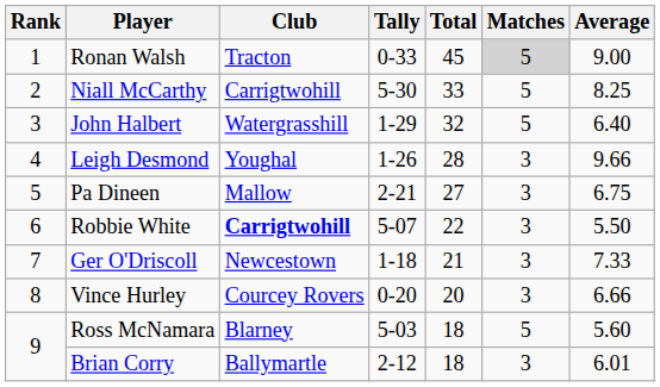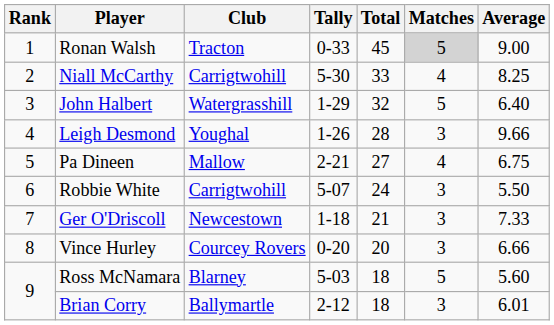 <table class="wikitable">
 <tr>
 <th>Rank</th>
 <th>Player</th>
 <th>Club</th>
 <th>Tally</th>
 <th>Total</th>
 <th>Matches</th>
 <th>Average</th>
 </tr>
 <tr>
 <td rowspan=1 align=center>1</td>
 <td>Ronan Walsh</td>
 <td><a href='#'>Tracton</a></td>
 <td align=center>0-33</td>
 <td align=center>45</td>
 <td align=center style="background: lightgrey;">5</td>
 <td align=center>9.00</td>
 </tr>
 <tr>
 <td rowspan=1 align=center>2</td>
 <td><a href='#'>Niall McCarthy</a></td>
 <td><a href='#'>Carrigtwohill</a></td>
 <td align=center>5-30</td>
 <td align=center>33</td>
-<td align=center>5</td>
+<td align=center>4</td>
 <td align=center>8.25</td>
 </tr>
 <tr>
 <td rowspan=1 align=center>3</td>
 <td><a href='#'>John Halbert</a></td>
 <td><a href='#'>Watergrasshill</a></td>
 <td align=center>1-29</td>
 <td align=center>32</td>
 <td align=center>5</td>
 <td align=center>6.40</td>
 </tr>
 <tr>
 <td rowspan=1 align=center>4</td>
 <td><a href='#'>Leigh Desmond</a></td>
 <td><a href='#'>Youghal</a></td>
 <td align=center>1-26</td>
 <td align=center>28</td>
 <td align=center>3</td>
 <td align=center>9.66</td>
 </tr>
 <tr>
 <td rowspan=1 align=center>5</td>
 <td>Pa Dineen</td>
 <td><a href='#'>Mallow</a></td>
 <td align=center>2-21</td>
 <td align=center>27</td>
-<td align=center>3</td>
+<td align=center>4</td>
 <td align=center>6.75</td>
 </tr>
 <tr>
 <td rowspan=1 align=center>6</td>
 <td>Robbie White</td>
-<td><strong><a href='#'>Carrigtwohill</a></strong></td>
+<td><a href='#'>Carrigtwohill</a></td>
 <td align=center>5-07</td>
-<td align=center>22</td>
+<td align=center>24</td>
 <td align=center>3</td>
 <td align=center>5.50</td>
 </tr>
 <tr>
 <td rowspan=1 align=center>7</td>
 <td><a href='#'>Ger O'Driscoll</a></td>
 <td><a href='#'>Newcestown</a></td>
 <td align=center>1-18</td>
 <td align=center>21</td>
 <td align=center>3</td>
 <td align=center>7.33</td>
 </tr>
 <tr>
 <td rowspan=1 align=center>8</td>
 <td>Vince Hurley</td>
 <td><a href='#'>Courcey Rovers</a></td>
 <td align=center>0-20</td>
 <td align=center>20</td>
 <td align=center>3</td>
 <td align=center>6.66</td>
 </tr>
 <tr>
 <td rowspan=2 align=center>9</td>
 <td>Ross McNamara</td>
 <td><a href='#'>Blarney</a></td>
 <td align=center>5-03</td>
 <td align=center>18</td>
 <td align=center>5</td>
 <td align=center>5.60</td>
 </tr>
 <tr>
 <td><a href='#'>Brian Corry</a></td>
 <td><a href='#'>Ballymartle</a></td>
 <td align=center>2-12</td>
 <td align=center>18</td>
 <td align=center>3</td>
 <td align=center>6.01</td>
 </tr>
 </table>
